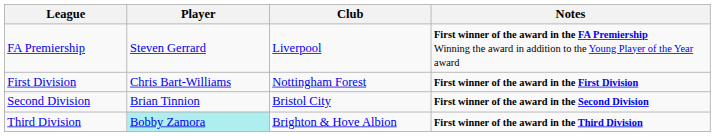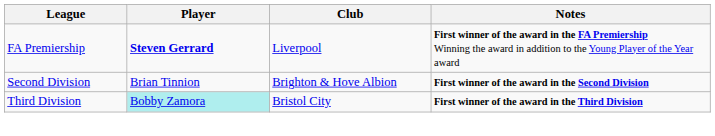 <table class="wikitable">
 <tr>
 <th>League</th>
 <th>Player</th>
 <th>Club</th>
 <th width="350px">Notes</th>
 </tr>
 <tr>
 <td width="150px"><a href='#'>FA Premiership</a></td>
-<td width="175px"> <a href='#'>Steven Gerrard</a></td>
+<td width="175px"><strong> <a href='#'>Steven Gerrard</a></strong></td>
 <td width="200px"><a href='#'>Liverpool</a></td>
 <td><small><strong>First winner of the award in the <a href='#'>FA Premiership</a></strong><br>Winning the award in addition to the <a href='#'>Young Player of the Year</a> award</small></td>
 </tr>
 <tr>
-<td><a href='#'>First Division</a></td>
-<td> <a href='#'>Chris Bart-Williams</a></td>
-<td><a href='#'>Nottingham Forest</a></td>
-<td><small><strong>First winner of the award in the <a href='#'>First Division</a></strong></small></td>
-</tr>
-<tr>
 <td><a href='#'>Second Division</a></td>
 <td> <a href='#'>Brian Tinnion</a></td>
-<td><a href='#'>Bristol City</a></td>
+<td><a href='#'>Brighton & Hove Albion</a></td>
 <td><small><strong>First winner of the award in the <a href='#'>Second Division</a></strong></small></td>
 </tr>
 <tr>
 <td><a href='#'>Third Division</a></td>
 <td style="background: paleturquoise;"> <a href='#'>Bobby Zamora</a></td>
-<td><a href='#'>Brighton & Hove Albion</a></td>
+<td><a href='#'>Bristol City</a></td>
 <td><small><strong>First winner of the award in the <a href='#'>Third Division</a></strong></small></td>
 </tr>
 </table>
